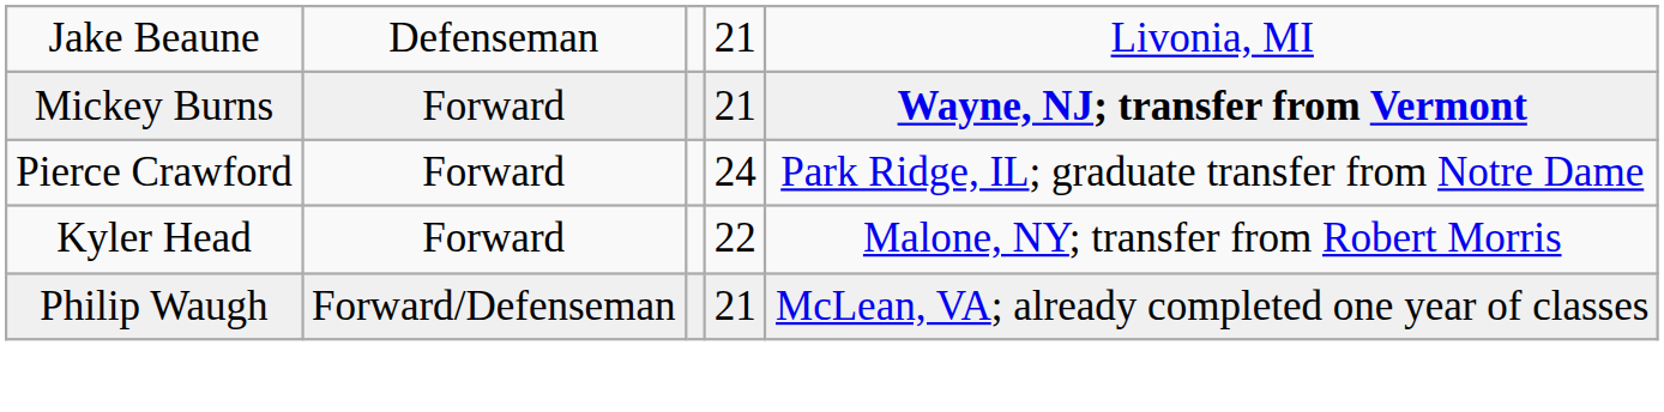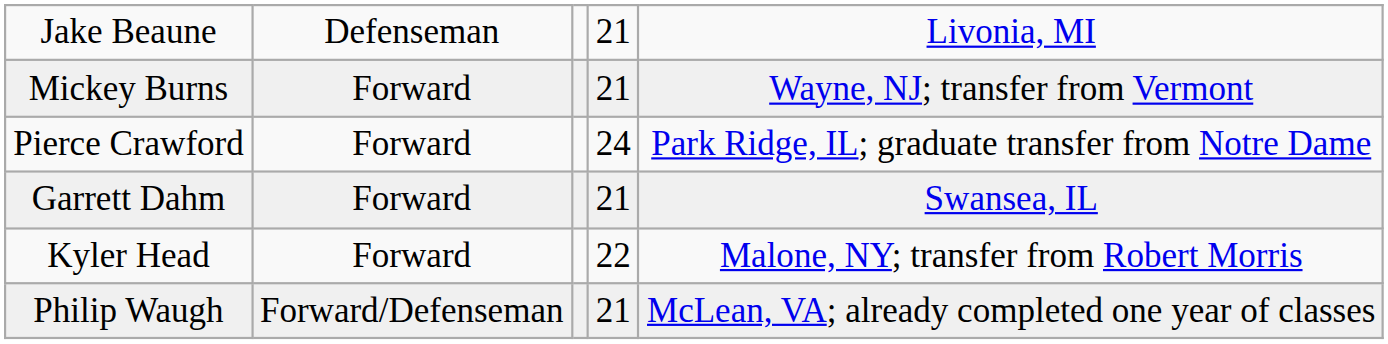 <table class="wikitable">
 <tr align="center" bgcolor="">
 <td>Jake Beaune</td>
 <td>Defenseman</td>
 <td></td>
 <td>21</td>
 <td><a href='#'>Livonia, MI</a></td>
 </tr>
 <tr align="center" bgcolor="f0f0f0">
 <td>Mickey Burns</td>
 <td>Forward</td>
 <td></td>
 <td>21</td>
-<td><strong><a href='#'>Wayne, NJ</a>; transfer from <a href='#'>Vermont</a></strong></td>
+<td><a href='#'>Wayne, NJ</a>; transfer from <a href='#'>Vermont</a></td>
 </tr>
 <tr align="center" bgcolor="">
 <td>Pierce Crawford</td>
 <td>Forward</td>
 <td></td>
 <td>24</td>
 <td><a href='#'>Park Ridge, IL</a>; graduate transfer from <a href='#'>Notre Dame</a></td>
+</tr>
+<tr align="center" bgcolor="f0f0f0">
+<td>Garrett Dahm</td>
+<td>Forward</td>
+<td></td>
+<td>21</td>
+<td><a href='#'>Swansea, IL</a></td>
 </tr>
 <tr align="center" bgcolor="">
 <td>Kyler Head</td>
 <td>Forward</td>
 <td></td>
 <td>22</td>
 <td><a href='#'>Malone, NY</a>; transfer from <a href='#'>Robert Morris</a></td>
 </tr>
 <tr align="center" bgcolor="f0f0f0">
 <td>Philip Waugh</td>
 <td>Forward/Defenseman</td>
 <td></td>
 <td>21</td>
 <td><a href='#'>McLean, VA</a>; already completed one year of classes</td>
 </tr>
 </table>
